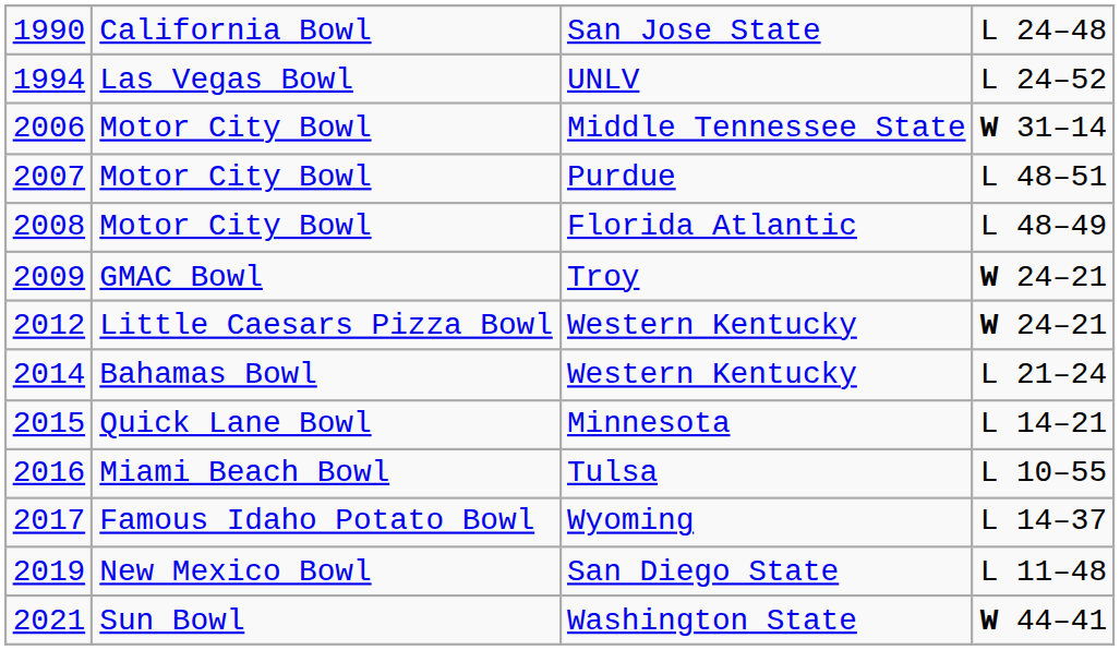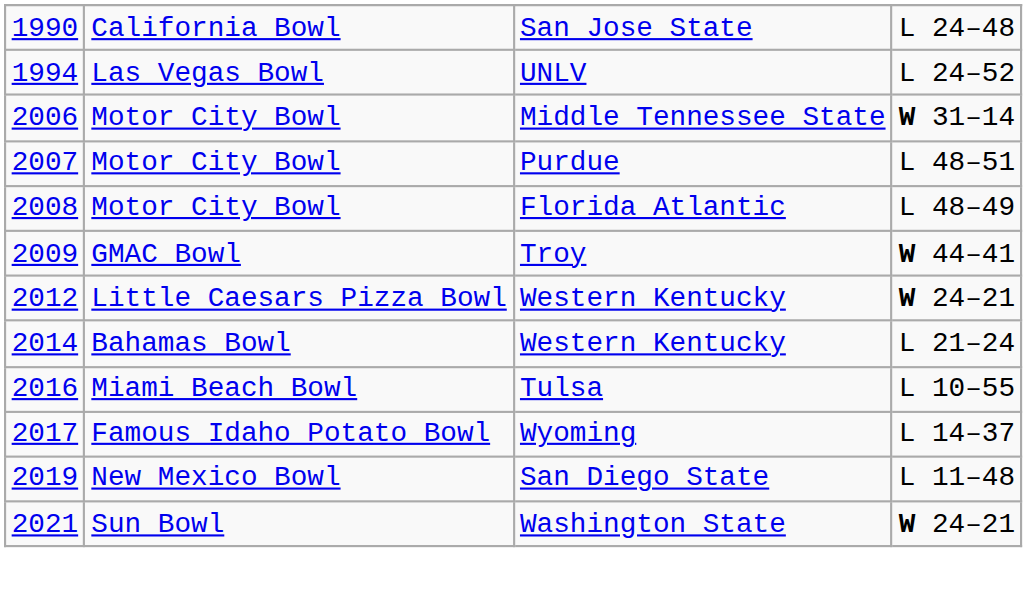 <table class="wikitable">
 <tr>
 </tr>
 <tr>
 <td><a href='#'>1990</a></td>
 <td><a href='#'>California Bowl</a></td>
 <td><a href='#'>San Jose State</a></td>
 <td>L 24–48</td>
 </tr>
 <tr>
 <td><a href='#'>1994</a></td>
 <td><a href='#'>Las Vegas Bowl</a></td>
 <td><a href='#'>UNLV</a></td>
 <td>L 24–52</td>
 </tr>
 <tr>
 <td><a href='#'>2006</a></td>
 <td><a href='#'>Motor City Bowl</a></td>
 <td><a href='#'>Middle Tennessee State</a></td>
 <td><strong>W</strong> 31–14</td>
 </tr>
 <tr>
 <td><a href='#'>2007</a></td>
 <td><a href='#'>Motor City Bowl</a></td>
 <td><a href='#'>Purdue</a></td>
 <td>L 48–51</td>
 </tr>
 <tr>
 <td><a href='#'>2008</a></td>
 <td><a href='#'>Motor City Bowl</a></td>
 <td><a href='#'>Florida Atlantic</a></td>
 <td>L 48–49</td>
 </tr>
 <tr>
 <td><a href='#'>2009</a></td>
 <td><a href='#'>GMAC Bowl</a></td>
 <td><a href='#'>Troy</a></td>
-<td><strong>W</strong> 24–21</td>
+<td><strong>W</strong> 44–41</td>
 </tr>
 <tr>
 <td><a href='#'>2012</a></td>
 <td><a href='#'>Little Caesars Pizza Bowl</a></td>
 <td><a href='#'>Western Kentucky</a></td>
 <td><strong>W</strong> 24–21</td>
 </tr>
 <tr>
 <td><a href='#'>2014</a></td>
 <td><a href='#'>Bahamas Bowl</a></td>
 <td><a href='#'>Western Kentucky</a></td>
 <td>L 21–24</td>
-</tr>
-<tr>
-<td><a href='#'>2015</a></td>
-<td><a href='#'>Quick Lane Bowl</a></td>
-<td><a href='#'>Minnesota</a></td>
-<td>L 14–21</td>
 </tr>
 <tr>
 <td><a href='#'>2016</a></td>
 <td><a href='#'>Miami Beach Bowl</a></td>
 <td><a href='#'>Tulsa</a></td>
 <td>L 10–55</td>
 </tr>
 <tr>
 <td><a href='#'>2017</a></td>
 <td><a href='#'>Famous Idaho Potato Bowl</a></td>
 <td><a href='#'>Wyoming</a></td>
 <td>L 14–37</td>
 </tr>
 <tr>
 <td><a href='#'>2019</a></td>
 <td><a href='#'>New Mexico Bowl</a></td>
 <td><a href='#'>San Diego State</a></td>
 <td>L 11–48</td>
 </tr>
 <tr>
 <td><a href='#'>2021</a></td>
 <td><a href='#'>Sun Bowl</a></td>
 <td><a href='#'>Washington State</a></td>
-<td><strong>W</strong> 44–41</td>
+<td><strong>W</strong> 24–21</td>
 </tr>
 </table>
